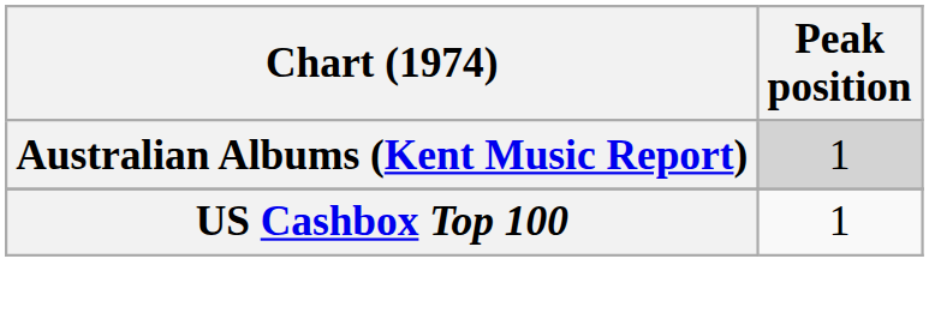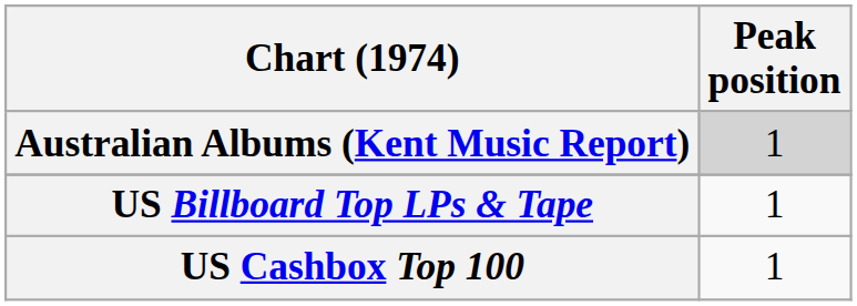 <table class="wikitable plainrowheaders" style="text-align:center">
 <tr>
 <th scope="col">Chart (1974)</th>
 <th scope="col">Peak<br>position</th>
 </tr>
 <tr>
 <th scope="row">Australian Albums (<a href='#'>Kent Music Report</a>)</th>
 <td style="background: lightgrey;">1</td>
 </tr>
 <tr>
 </tr>
 <tr>
 </tr>
 <tr>
 </tr>
 <tr>
 </tr>
 <tr>
 </tr>
 <tr>
+<th scope="row" align="left">US <a href='#'><em>Billboard Top LPs & Tape</a></th>
+<td>1</td>
+</tr>
+<tr>
 <th scope="row">US </em><a href='#'>Cashbox</a><em> Top 100</th>
 <td>1</td>
 </tr>
 </table>
